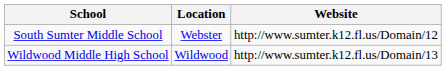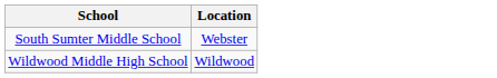 <table class="wikitable" style="text-align:center">
 <tr>
 <th>School</th>
 <th>Location</th>
-<th>Website</th>
 </tr>
 <tr>
 <td><a href='#'>South Sumter Middle School</a></td>
 <td><a href='#'>Webster</a></td>
-<td>http://www.sumter.k12.fl.us/Domain/12</td>
 </tr>
 <tr>
 <td><a href='#'>Wildwood Middle High School</a></td>
 <td><a href='#'>Wildwood</a></td>
-<td>http://www.sumter.k12.fl.us/Domain/13</td>
 </tr>
 </table>
